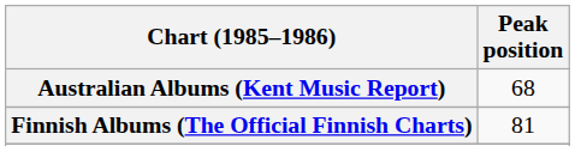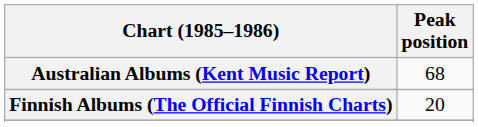 <table class="wikitable sortable plainrowheaders">
 <tr>
 <th scope="col">Chart (1985–1986)</th>
 <th scope="col">Peak<br>position</th>
 </tr>
 <tr>
 <th scope="row">Australian Albums (<a href='#'>Kent Music Report</a>)</th>
 <td align="center">68</td>
 </tr>
 <tr>
 </tr>
 <tr>
 <th scope="row">Finnish Albums (<a href='#'>The Official Finnish Charts</a>)</th>
-<td align="center">81</td>
+<td align="center">20</td>
 </tr>
 <tr>
 </tr>
 <tr>
 </tr>
 <tr>
 </tr>
 <tr>
 </tr>
 </table>
